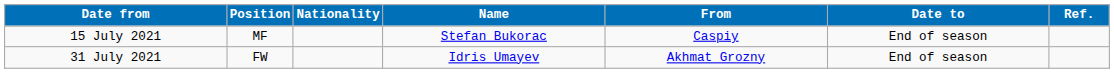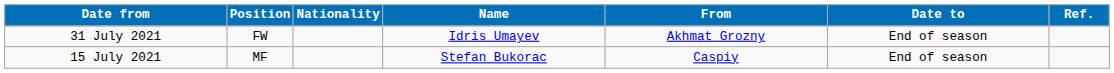 <table class="wikitable" style="text-align:center; font-size:90%; ">
 <tr>
 <th style="background:#0070B8; color:#FFFFFF; width:200px;">Date from</th>
 <th style="background:#0070B8; color:#FFFFFF; width:50px;">Position</th>
 <th style="background:#0070B8; color:#FFFFFF; width:50px;">Nationality</th>
 <th style="background:#0070B8; color:#FFFFFF; width:200px;">Name</th>
 <th style="background:#0070B8; color:#FFFFFF; width:200px;">From</th>
 <th style="background:#0070B8; color:#FFFFFF; width:200px;">Date to</th>
 <th style="background:#0070B8; color:#FFFFFF; width:50px;">Ref.</th>
 </tr>
 <tr>
+<td>31 July 2021</td>
+<td>FW</td>
+<td></td>
+<td><a href='#'>Idris Umayev</a></td>
+<td><a href='#'>Akhmat Grozny</a></td>
+<td>End of season</td>
+<td></td>
+</tr>
+<tr>
 <td>15 July 2021</td>
 <td>MF</td>
 <td></td>
 <td><a href='#'>Stefan Bukorac</a></td>
 <td><a href='#'>Caspiy</a></td>
 <td>End of season</td>
 <td></td>
 </tr>
-<tr>
-<td>31 July 2021</td>
-<td>FW</td>
-<td></td>
-<td><a href='#'>Idris Umayev</a></td>
-<td><a href='#'>Akhmat Grozny</a></td>
-<td>End of season</td>
-<td></td>
-</tr>
 </table>
